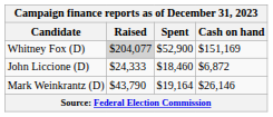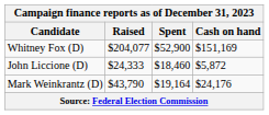 <table class="wikitable sortable">
 <tr>
 <th colspan=4>Campaign finance reports as of December 31, 2023</th>
 </tr>
 <tr style="text-align:center;">
 <th>Candidate</th>
 <th>Raised</th>
 <th>Spent</th>
 <th>Cash on hand</th>
 </tr>
 <tr>
 <td>Whitney Fox (D)</td>
-<td style="background: lightgrey;">$204,077</td>
+<td>$204,077</td>
 <td>$52,900</td>
 <td>$151,169</td>
 </tr>
 <tr>
 <td>John Liccione (D)</td>
 <td>$24,333</td>
 <td>$18,460</td>
-<td>$6,872</td>
+<td>$5,872</td>
 </tr>
 <tr>
 <td>Mark Weinkrantz (D)</td>
 <td>$43,790</td>
 <td>$19,164</td>
-<td>$26,146</td>
+<td>$24,176</td>
 </tr>
 <tr>
 <th colspan="4"><small>Source: <a href='#'>Federal Election Commission</a></small></th>
 </tr>
 </table>
